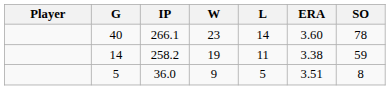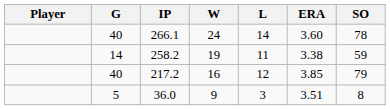 <table class="wikitable sortable">
 <tr>
 <th bgcolor="#DDDDFF" width="16%">Player</th>
 <th bgcolor="#DDDDFF" width="9%">G</th>
 <th bgcolor="#DDDDFF" width="9%">IP</th>
 <th bgcolor="#DDDDFF" width="9%">W</th>
 <th bgcolor="#DDDDFF" width="9%">L</th>
 <th bgcolor="#DDDDFF" width="9%">ERA</th>
 <th bgcolor="#DDDDFF" width="9%">SO</th>
 </tr>
 <tr align="center">
 <td></td>
 <td>40</td>
 <td>266.1</td>
-<td>23</td>
+<td>24</td>
 <td>14</td>
 <td>3.60</td>
 <td>78</td>
 </tr>
 <tr align="center">
 <td></td>
 <td>14</td>
 <td>258.2</td>
 <td>19</td>
 <td>11</td>
 <td>3.38</td>
 <td>59</td>
 </tr>
 <tr align="center">
 <td></td>
+<td>40</td>
+<td>217.2</td>
+<td>16</td>
+<td>12</td>
+<td>3.85</td>
+<td>79</td>
+</tr>
+<tr align="center">
+<td></td>
 <td>5</td>
 <td>36.0</td>
 <td>9</td>
-<td>5</td>
+<td>3</td>
 <td>3.51</td>
 <td>8</td>
 </tr>
 </table>
